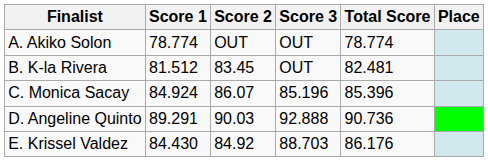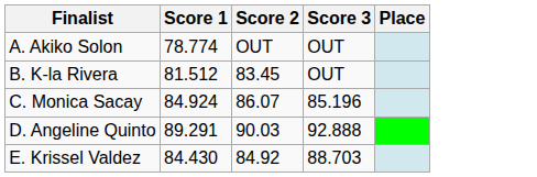 <table class="wikitable">
 <tr>
 <th>Finalist</th>
 <th>Score 1</th>
 <th>Score 2</th>
 <th>Score 3</th>
-<th>Total Score</th>
 <th>Place</th>
 </tr>
 <tr>
 <td>A. Akiko Solon</td>
 <td>78.774</td>
 <td>OUT</td>
 <td>OUT</td>
-<td>78.774</td>
 <td bgcolor="#D1E8EF"></td>
 </tr>
 <tr>
 <td>B. K-la Rivera</td>
 <td>81.512</td>
 <td>83.45</td>
 <td>OUT</td>
-<td>82.481</td>
 <td bgcolor="#D1E8EF"></td>
 </tr>
 <tr>
 <td>C. Monica Sacay</td>
 <td>84.924</td>
 <td>86.07</td>
 <td>85.196</td>
-<td>85.396</td>
 <td bgcolor="#D1E8EF"></td>
 </tr>
 <tr>
 <td>D. Angeline Quinto</td>
 <td>89.291</td>
 <td>90.03</td>
 <td>92.888</td>
-<td>90.736</td>
 <td bgcolor="lime"></td>
 </tr>
 <tr>
 <td>E. Krissel Valdez</td>
 <td>84.430</td>
 <td>84.92</td>
 <td>88.703</td>
-<td>86.176</td>
 <td bgcolor="#D1E8EF"></td>
 </tr>
 </table>
